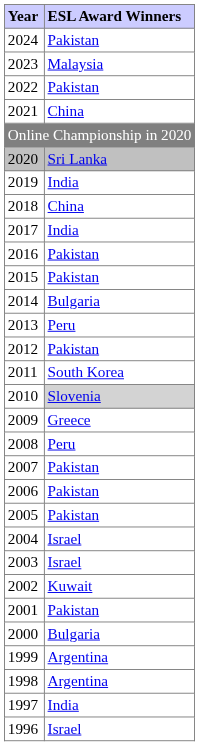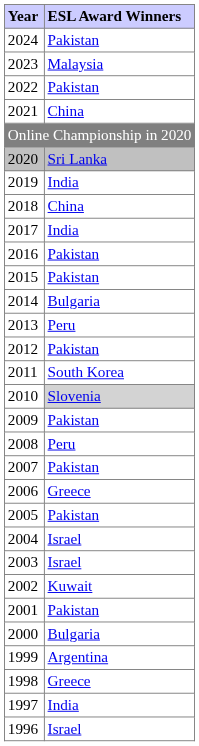 <table border=1 cellpadding=3 style="border-collapse: collapse;">
 <tr bgcolor="#ccccff">
 <td><strong>Year</strong></td>
 <td><strong>ESL Award Winners</strong></td>
 </tr>
 <tr>
 <td>2024</td>
 <td><a href='#'>Pakistan</a></td>
 </tr>
 <tr>
 <td>2023</td>
 <td><a href='#'>Malaysia</a></td>
 </tr>
 <tr>
 <td>2022</td>
 <td><a href='#'>Pakistan</a></td>
 </tr>
 <tr>
 <td>2021</td>
 <td><a href='#'>China</a></td>
 </tr>
 <tr>
 <td style="background:gray; color:white;" colspan=2><span>Online Championship in 2020</span></td>
 </tr>
 <tr>
 <td style="background:silver">2020</td>
 <td style="background:silver"><a href='#'>Sri Lanka</a></td>
 </tr>
 <tr>
 <td>2019</td>
 <td><a href='#'>India</a></td>
 </tr>
 <tr>
 <td>2018</td>
 <td><a href='#'>China</a></td>
 </tr>
 <tr>
 <td>2017</td>
 <td><a href='#'>India</a></td>
 </tr>
 <tr>
 <td>2016</td>
 <td><a href='#'>Pakistan</a></td>
 </tr>
 <tr>
 <td>2015</td>
 <td><a href='#'>Pakistan</a></td>
 </tr>
 <tr>
 <td>2014</td>
 <td><a href='#'>Bulgaria</a></td>
 </tr>
 <tr>
 <td>2013</td>
 <td><a href='#'>Peru</a></td>
 </tr>
 <tr>
 <td>2012</td>
 <td><a href='#'>Pakistan</a></td>
 </tr>
 <tr>
 <td>2011</td>
 <td><a href='#'>South Korea</a></td>
 </tr>
 <tr>
 <td>2010</td>
 <td style="background: lightgrey;"><a href='#'>Slovenia</a></td>
 </tr>
 <tr>
 <td>2009</td>
-<td><a href='#'>Greece</a></td>
+<td><a href='#'>Pakistan</a></td>
 </tr>
 <tr>
 <td>2008</td>
 <td><a href='#'>Peru</a></td>
 </tr>
 <tr>
 <td>2007</td>
 <td><a href='#'>Pakistan</a></td>
 </tr>
 <tr>
 <td>2006</td>
-<td><a href='#'>Pakistan</a></td>
+<td><a href='#'>Greece</a></td>
 </tr>
 <tr>
 <td>2005</td>
 <td><a href='#'>Pakistan</a></td>
 </tr>
 <tr>
 <td>2004</td>
 <td><a href='#'>Israel</a></td>
 </tr>
 <tr>
 <td>2003</td>
 <td><a href='#'>Israel</a></td>
 </tr>
 <tr>
 <td>2002</td>
 <td><a href='#'>Kuwait</a></td>
 </tr>
 <tr>
 <td>2001</td>
 <td><a href='#'>Pakistan</a></td>
 </tr>
 <tr>
 <td>2000</td>
 <td><a href='#'>Bulgaria</a></td>
 </tr>
 <tr>
 <td>1999</td>
 <td><a href='#'>Argentina</a></td>
 </tr>
 <tr>
 <td>1998</td>
-<td><a href='#'>Argentina</a></td>
+<td><a href='#'>Greece</a></td>
 </tr>
 <tr>
 <td>1997</td>
 <td><a href='#'>India</a></td>
 </tr>
 <tr>
 <td>1996</td>
 <td><a href='#'>Israel</a></td>
 </tr>
 </table>
